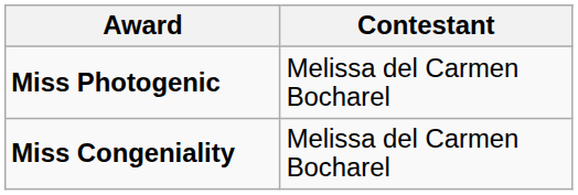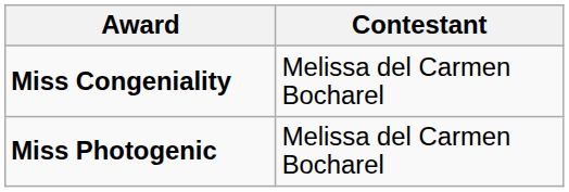 <table class="wikitable">
 <tr>
 <th width="160">Award</th>
 <th width="170">Contestant</th>
 </tr>
 <tr>
+<td><strong>Miss Congeniality</strong></td>
+<td>Melissa del Carmen Bocharel</td>
+</tr>
+<tr>
 <td><strong>Miss Photogenic</strong></td>
 <td>Melissa del Carmen Bocharel</td>
 </tr>
-<tr>
-<td><strong>Miss Congeniality</strong></td>
-<td>Melissa del Carmen Bocharel</td>
-</tr>
 </table>
